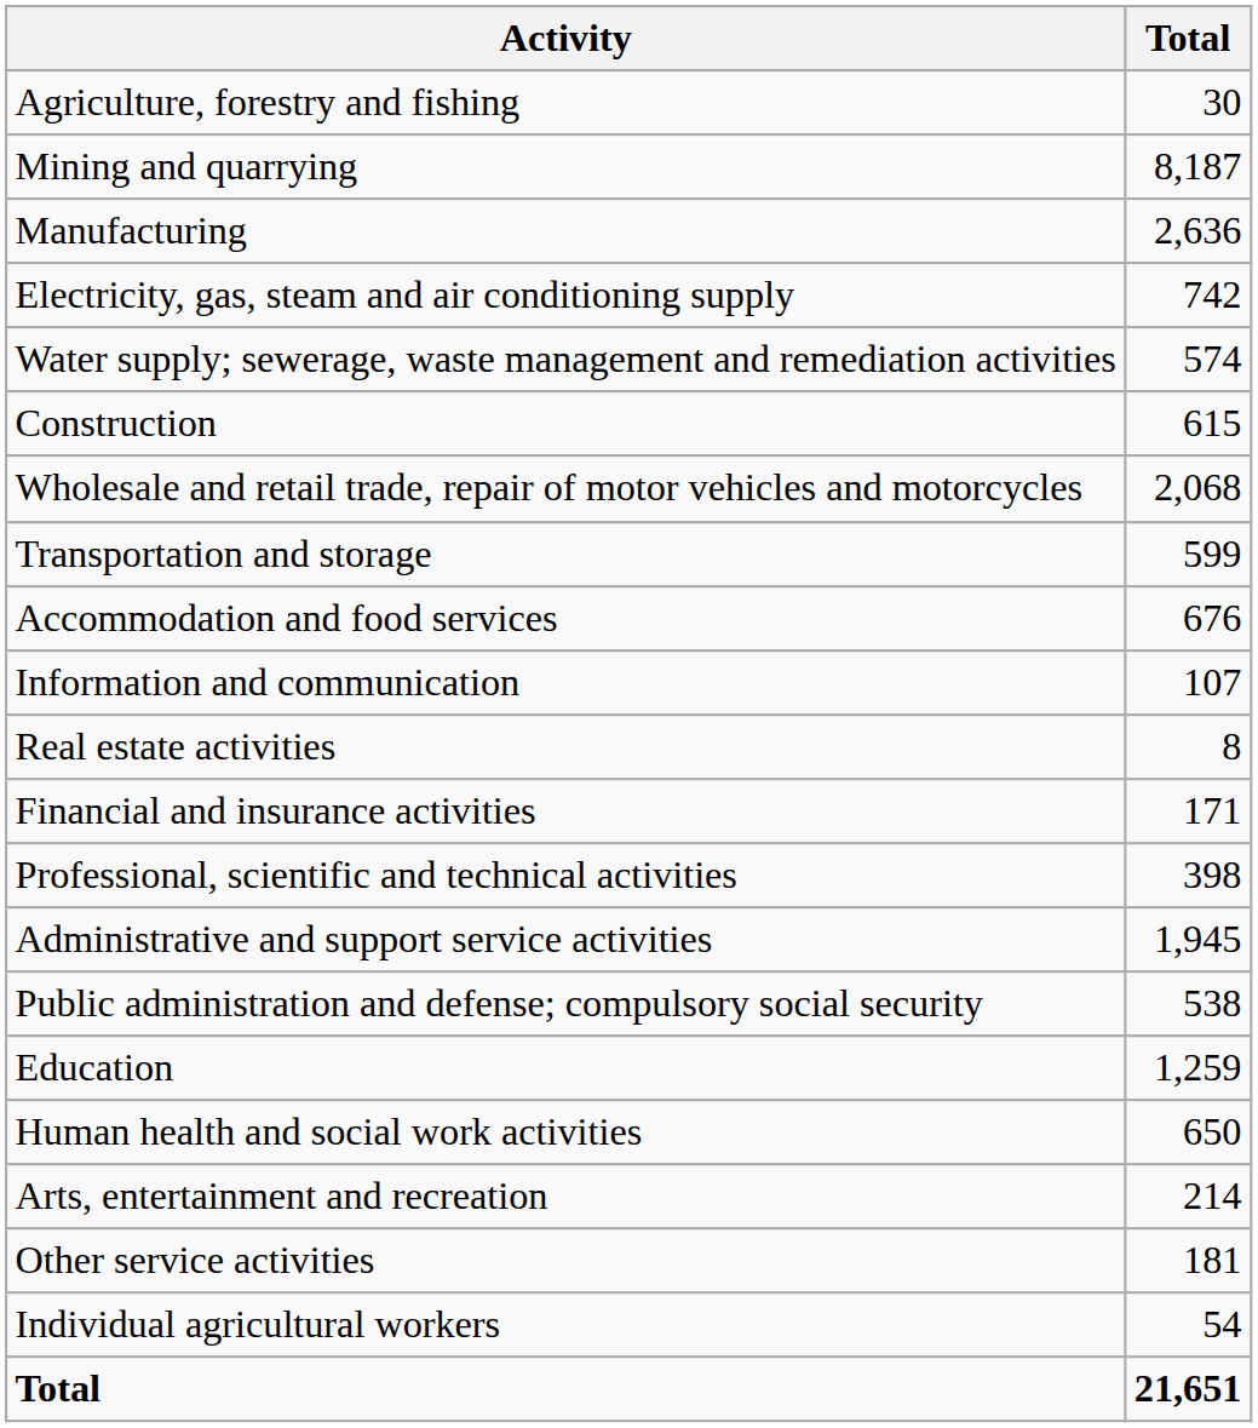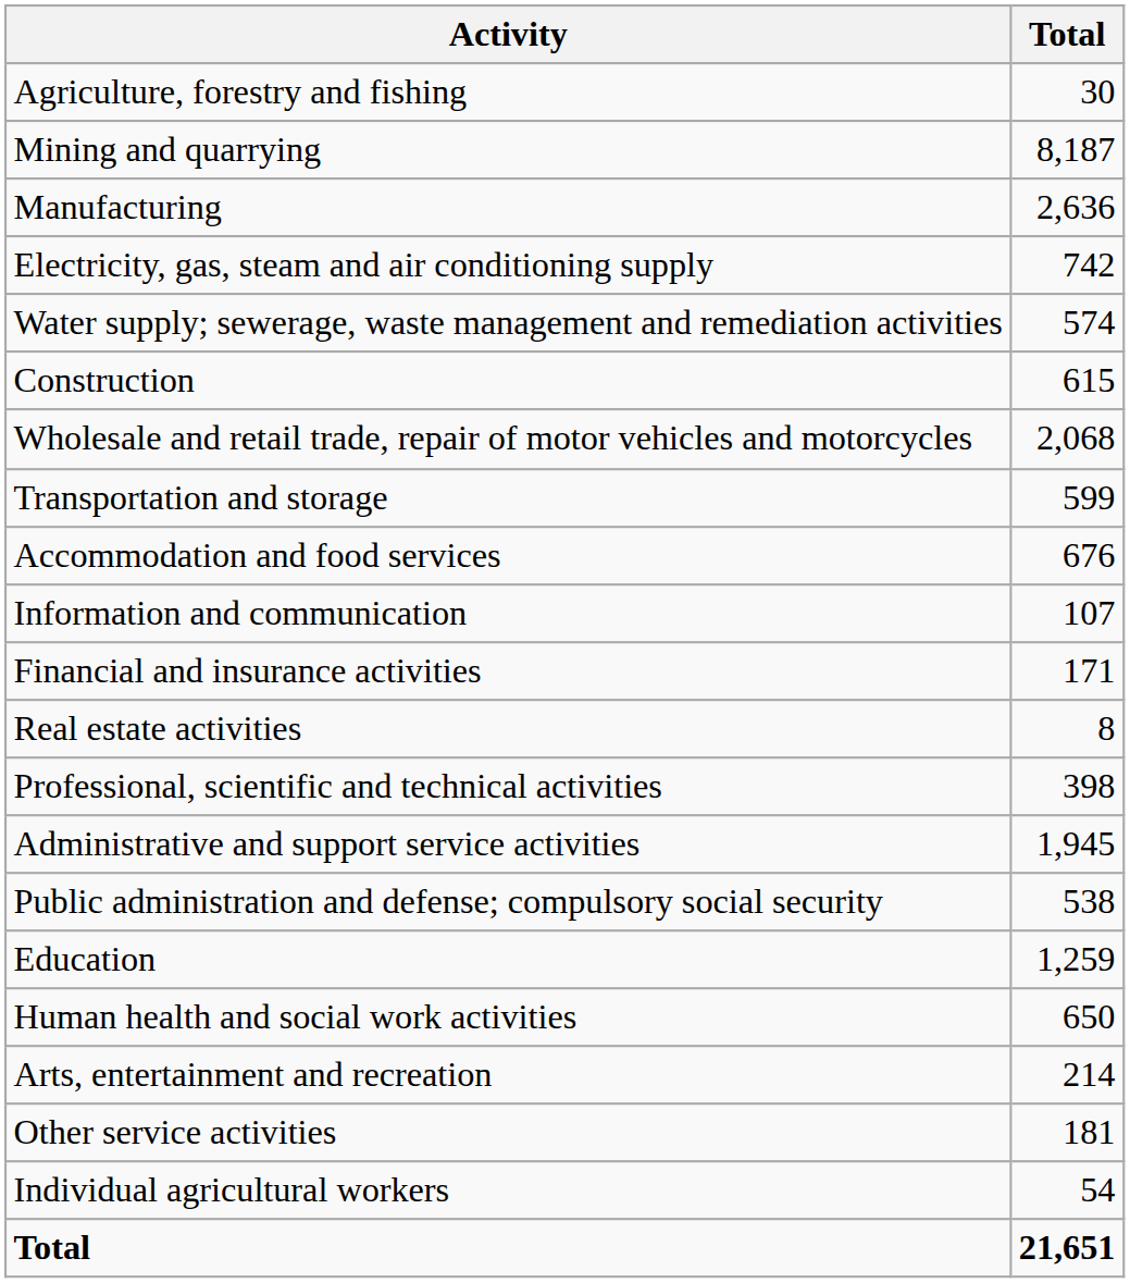 <table class="wikitable sortable" style="font-size:95%;">
 <tr>
 <th>Activity</th>
 <th>Total</th>
 </tr>
 <tr>
 <td>Agriculture, forestry and fishing</td>
 <td align="right">30</td>
 </tr>
 <tr>
 <td>Mining and quarrying</td>
 <td align="right">8,187</td>
 </tr>
 <tr>
 <td>Manufacturing</td>
 <td align="right">2,636</td>
 </tr>
 <tr>
 <td>Electricity, gas, steam and air conditioning supply</td>
 <td align="right">742</td>
 </tr>
 <tr>
 <td>Water supply; sewerage, waste management and remediation activities</td>
 <td align="right">574</td>
 </tr>
 <tr>
 <td>Construction</td>
 <td align="right">615</td>
 </tr>
 <tr>
 <td>Wholesale and retail trade, repair of motor vehicles and motorcycles</td>
 <td align="right">2,068</td>
 </tr>
 <tr>
 <td>Transportation and storage</td>
 <td align="right">599</td>
 </tr>
 <tr>
 <td>Accommodation and food services</td>
 <td align="right">676</td>
 </tr>
 <tr>
 <td>Information and communication</td>
 <td align="right">107</td>
 </tr>
 <tr>
+<td>Financial and insurance activities</td>
+<td align="right">171</td>
+</tr>
+<tr>
 <td>Real estate activities</td>
 <td align="right">8</td>
-</tr>
-<tr>
-<td>Financial and insurance activities</td>
-<td align="right">171</td>
 </tr>
 <tr>
 <td>Professional, scientific and technical activities</td>
 <td align="right">398</td>
 </tr>
 <tr>
 <td>Administrative and support service activities</td>
 <td align="right">1,945</td>
 </tr>
 <tr>
 <td>Public administration and defense; compulsory social security</td>
 <td align="right">538</td>
 </tr>
 <tr>
 <td>Education</td>
 <td align="right">1,259</td>
 </tr>
 <tr>
 <td>Human health and social work activities</td>
 <td align="right">650</td>
 </tr>
 <tr>
 <td>Arts, entertainment and recreation</td>
 <td align="right">214</td>
 </tr>
 <tr>
 <td>Other service activities</td>
 <td align="right">181</td>
 </tr>
 <tr>
 <td>Individual agricultural workers</td>
 <td align="right">54</td>
 </tr>
 <tr class="sortbottom">
 <td><strong>Total</strong></td>
 <td align="right"><strong>21,651</strong></td>
 </tr>
 </table>
